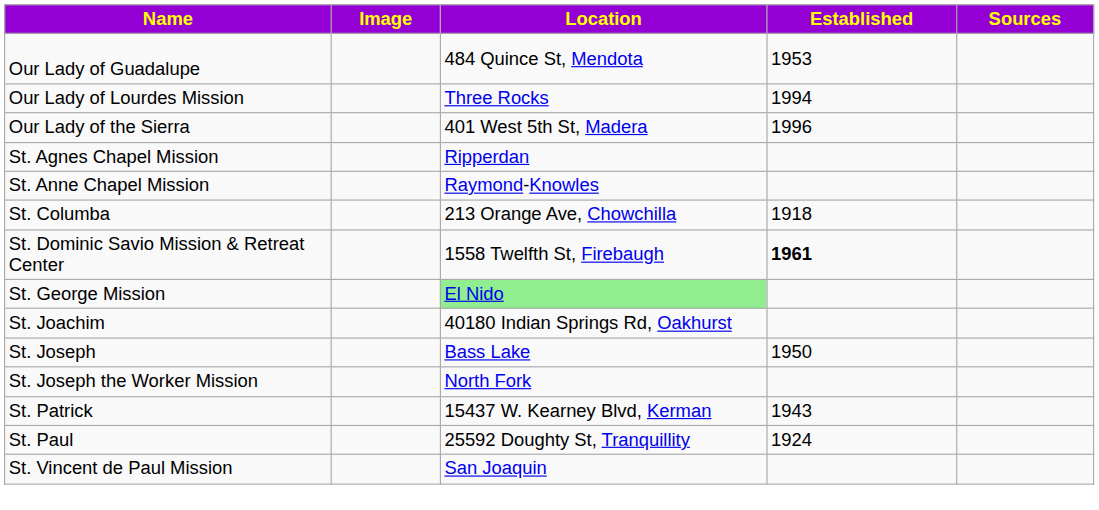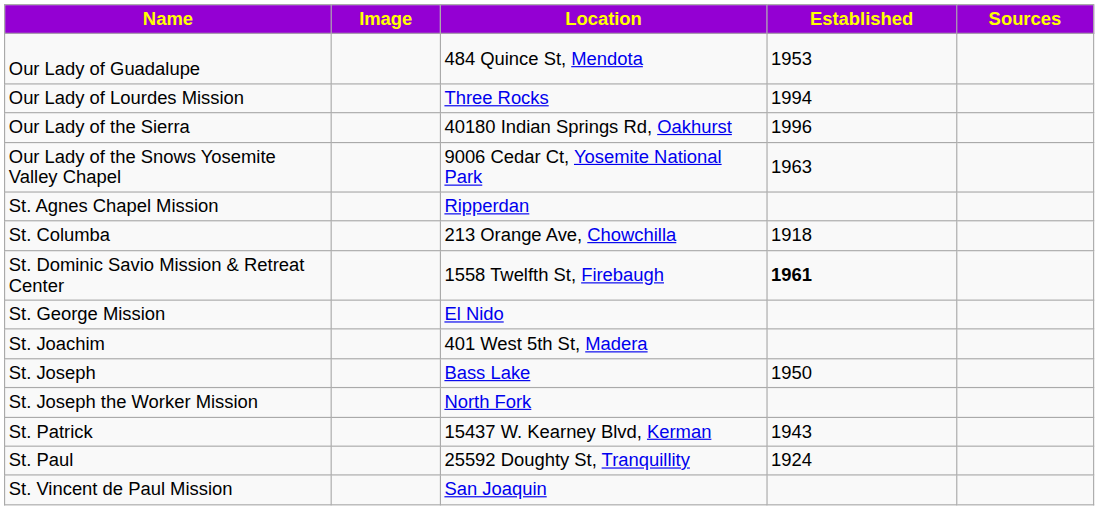 <table class="wikitable sortable" style="width:75%">
 <tr>
 <th style="background:darkviolet; color:yellow;" width="30%"><strong>Name</strong></th>
 <th style="background:darkviolet; color:yellow;" width="10%"><strong>Image</strong></th>
 <th style="background:darkviolet; color:yellow;" width="30%"><strong>Location</strong></th>
 <th style="background:darkviolet; color:yellow;" width="15"><strong>Established</strong></th>
 <th style="background:darkviolet; color:yellow;" width="10"><strong>Sources</strong></th>
 </tr>
 <tr>
 <td><br>Our Lady of Guadalupe</td>
 <td></td>
 <td>484 Quince St, <a href='#'>Mendota</a></td>
 <td>1953</td>
 <td></td>
 </tr>
 <tr>
 <td>Our Lady of Lourdes Mission</td>
 <td></td>
 <td><a href='#'>Three Rocks</a></td>
 <td>1994</td>
 <td></td>
 </tr>
 <tr>
 <td>Our Lady of the Sierra</td>
 <td></td>
-<td>401 West 5th St, <a href='#'>Madera</a></td>
+<td>40180 Indian Springs Rd, <a href='#'>Oakhurst</a></td>
 <td>1996</td>
+<td></td>
+</tr>
+<tr>
+<td>Our Lady of the Snows Yosemite Valley Chapel</td>
+<td></td>
+<td>9006 Cedar Ct, <a href='#'>Yosemite National Park</a></td>
+<td>1963</td>
 <td></td>
 </tr>
 <tr>
 <td>St. Agnes Chapel Mission</td>
 <td></td>
 <td><a href='#'>Ripperdan</a></td>
-<td></td>
-<td></td>
-</tr>
-<tr>
-<td>St. Anne Chapel Mission</td>
-<td></td>
-<td><a href='#'>Raymond</a>-<a href='#'>Knowles</a></td>
 <td></td>
 <td></td>
 </tr>
 <tr>
 <td>St. Columba</td>
 <td></td>
 <td>213 Orange Ave, <a href='#'>Chowchilla</a></td>
 <td>1918</td>
 <td></td>
 </tr>
 <tr>
 <td>St. Dominic Savio Mission & Retreat Center</td>
 <td></td>
 <td>1558 Twelfth St, <a href='#'>Firebaugh</a></td>
 <td><strong>1961</strong></td>
 <td></td>
 </tr>
 <tr>
 <td>St. George Mission</td>
 <td></td>
-<td style="background: lightgreen;"><a href='#'>El Nido</a></td>
+<td><a href='#'>El Nido</a></td>
 <td></td>
 <td></td>
 </tr>
 <tr>
 <td>St. Joachim</td>
 <td></td>
-<td>40180 Indian Springs Rd, <a href='#'>Oakhurst</a></td>
+<td>401 West 5th St, <a href='#'>Madera</a></td>
 <td></td>
 <td></td>
 </tr>
 <tr>
 <td>St. Joseph</td>
 <td></td>
 <td><a href='#'>Bass Lake</a></td>
 <td>1950</td>
 <td></td>
 </tr>
 <tr>
 <td>St. Joseph the Worker Mission</td>
 <td></td>
 <td><a href='#'>North Fork</a></td>
 <td></td>
 <td></td>
 </tr>
 <tr>
 <td>St. Patrick</td>
 <td></td>
 <td>15437 W. Kearney Blvd, <a href='#'>Kerman</a></td>
 <td>1943</td>
 <td></td>
 </tr>
 <tr>
 <td>St. Paul</td>
 <td></td>
 <td>25592 Doughty St, <a href='#'>Tranquillity</a></td>
 <td>1924</td>
 <td></td>
 </tr>
 <tr>
 <td>St. Vincent de Paul Mission</td>
 <td></td>
 <td><a href='#'>San Joaquin</a></td>
 <td></td>
 <td></td>
 </tr>
 </table>
